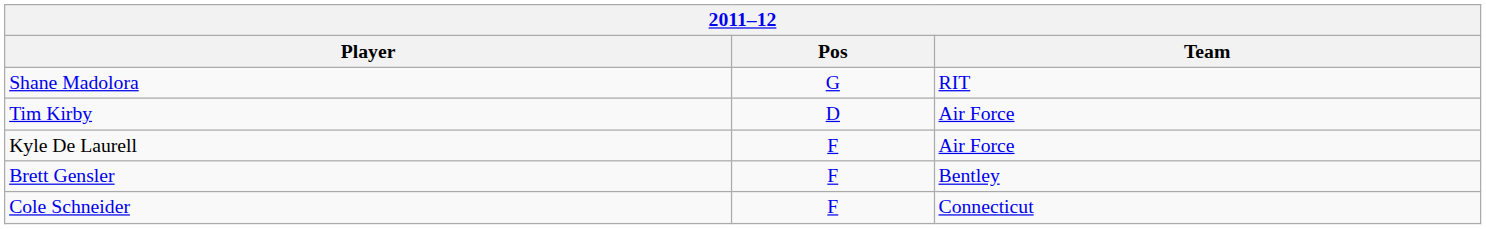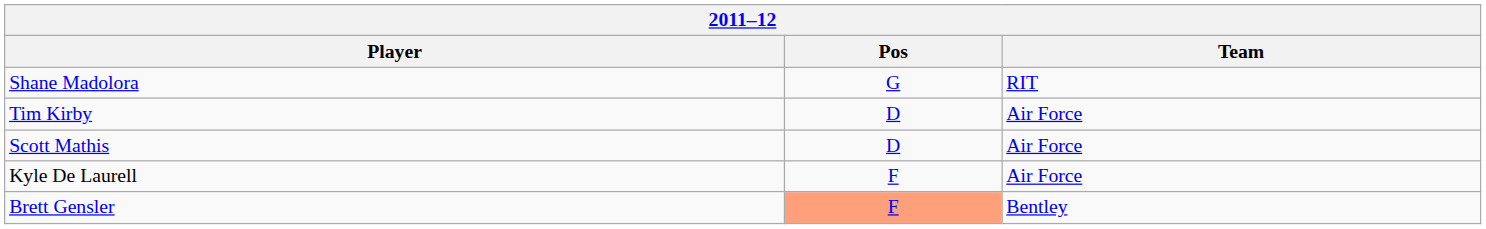 <table class="wikitable" width=95%>
 <tr>
 <th colspan=3><a href='#'>2011–12</a></th>
 </tr>
 <tr>
 <th>Player</th>
 <th>Pos</th>
 <th>Team</th>
 </tr>
 <tr>
 <td><a href='#'>Shane Madolora</a></td>
 <td style="text-align:center;"><a href='#'>G</a></td>
 <td><a href='#'>RIT</a></td>
 </tr>
 <tr>
 <td><a href='#'>Tim Kirby</a></td>
 <td style="text-align:center;"><a href='#'>D</a></td>
 <td><a href='#'>Air Force</a></td>
 </tr>
 <tr>
+<td><a href='#'>Scott Mathis</a></td>
+<td style="text-align:center;"><a href='#'>D</a></td>
+<td><a href='#'>Air Force</a></td>
+</tr>
+<tr>
 <td>Kyle De Laurell</td>
 <td style="text-align:center;"><a href='#'>F</a></td>
 <td><a href='#'>Air Force</a></td>
 </tr>
 <tr>
 <td><a href='#'>Brett Gensler</a></td>
-<td style="text-align:center;"><a href='#'>F</a></td>
+<td style="background: lightsalmon; text-align:center;"><a href='#'>F</a></td>
 <td><a href='#'>Bentley</a></td>
 </tr>
-<tr>
-<td><a href='#'>Cole Schneider</a></td>
-<td style="text-align:center;"><a href='#'>F</a></td>
-<td><a href='#'>Connecticut</a></td>
-</tr>
 </table>
